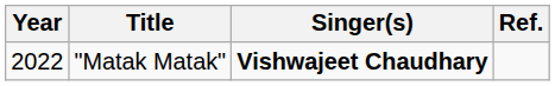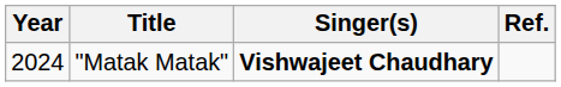 <table class="wikitable plainrowheaders unsortable" style="margin-right: 0;">
 <tr>
 <th scope="col">Year</th>
 <th scope="col">Title</th>
 <th scope="col">Singer(s)</th>
 <th scope="col" class="unsortable">Ref.</th>
 </tr>
 <tr>
-<td>2022</td>
+<td>2024</td>
 <td scope="row">"Matak Matak"</td>
 <td><strong>Vishwajeet Chaudhary</strong></td>
 <td></td>
 </tr>
 </table>
